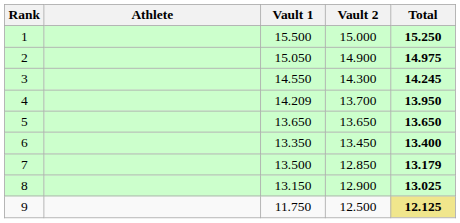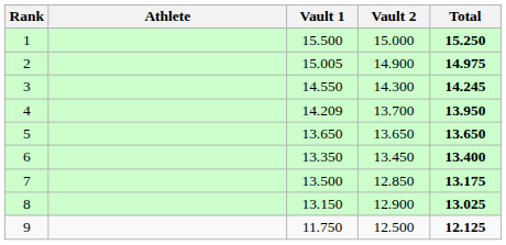 <table class=wikitable style="text-align:center">
 <tr>
 <th width=40>Rank</th>
 <th width=250>Athlete</th>
 <th width=70>Vault 1</th>
 <th width=70>Vault 2</th>
 <th width=70>Total</th>
 </tr>
 <tr bgcolor="ccffcc">
 <td>1</td>
 <td align=left></td>
 <td>15.500</td>
 <td>15.000</td>
 <td><strong>15.250</strong></td>
 </tr>
 <tr bgcolor="ccffcc">
 <td>2</td>
 <td align=left></td>
-<td>15.050</td>
+<td>15.005</td>
 <td>14.900</td>
 <td><strong>14.975</strong></td>
 </tr>
 <tr bgcolor="ccffcc">
 <td>3</td>
 <td align=left></td>
 <td>14.550</td>
 <td>14.300</td>
 <td><strong>14.245</strong></td>
 </tr>
 <tr bgcolor="ccffcc">
 <td>4 </td>
 <td align=left></td>
 <td>14.209</td>
 <td>13.700</td>
 <td><strong>13.950</strong></td>
 </tr>
 <tr bgcolor="ccffcc">
 <td>5</td>
 <td align=left></td>
 <td>13.650</td>
 <td>13.650</td>
 <td><strong>13.650</strong></td>
 </tr>
 <tr bgcolor="ccffcc">
 <td>6</td>
 <td align=left></td>
 <td>13.350</td>
 <td>13.450</td>
 <td><strong>13.400</strong></td>
 </tr>
 <tr bgcolor="ccffcc">
 <td>7</td>
 <td align=left></td>
 <td>13.500</td>
 <td>12.850</td>
-<td><strong>13.179</strong></td>
+<td><strong>13.175</strong></td>
 </tr>
 <tr bgcolor="ccffcc">
 <td>8</td>
 <td align=left></td>
 <td>13.150</td>
 <td>12.900</td>
 <td><strong>13.025</strong></td>
 </tr>
 <tr>
 <td>9 </td>
 <td align=left></td>
 <td>11.750</td>
 <td>12.500</td>
-<td style="background: khaki;"><strong>12.125</strong></td>
+<td><strong>12.125</strong></td>
 </tr>
 </table>
